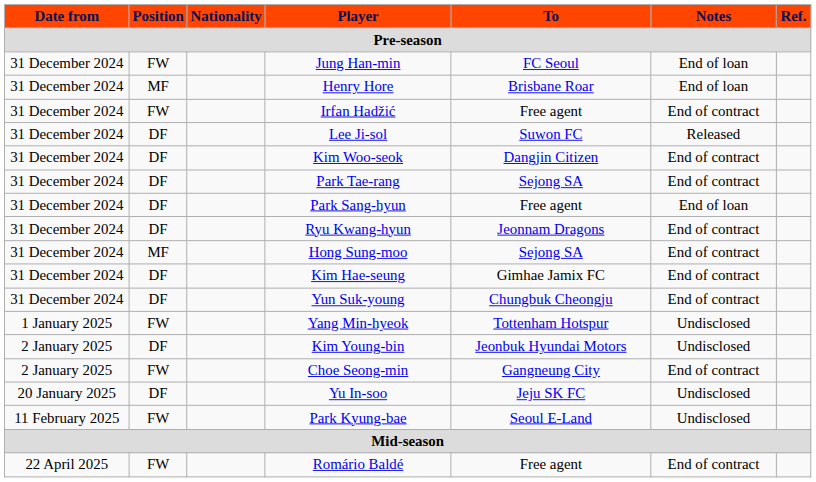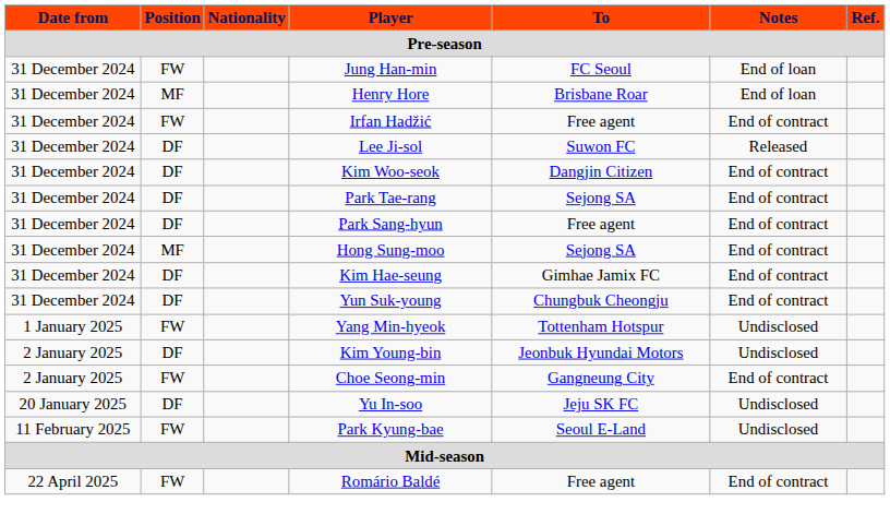 <table class="wikitable" style="text-align:center">
 <tr>
 <th style="background:#FF4500; color:#081159; width:130px;">Date from</th>
 <th style="background:#FF4500; color:#081159; width:50px;">Position</th>
 <th style="background:#FF4500; color:#081159; width:50px;">Nationality</th>
 <th style="background:#FF4500; color:#081159; width:200px;">Player</th>
 <th style="background:#FF4500; color:#081159; width:215px;">To</th>
 <th style="background:#FF4500; color:#081159; width:130px;">Notes</th>
 <th style="background:#FF4500; color:#081159; width:30px;">Ref.</th>
 </tr>
 <tr>
 <th colspan="7" style="background:#dcdcdc; text-align:center;">Pre-season</th>
 </tr>
 <tr>
 <td>31 December 2024</td>
 <td>FW</td>
 <td></td>
 <td><a href='#'>Jung Han-min</a></td>
 <td> <a href='#'>FC Seoul</a></td>
 <td>End of loan</td>
 <td></td>
 </tr>
 <tr>
 <td>31 December 2024</td>
 <td>MF</td>
 <td></td>
 <td><a href='#'>Henry Hore</a></td>
 <td> <a href='#'>Brisbane Roar</a></td>
 <td>End of loan</td>
 <td></td>
 </tr>
 <tr>
 <td>31 December 2024</td>
 <td>FW</td>
 <td></td>
 <td><a href='#'>Irfan Hadžić</a></td>
 <td>Free agent</td>
 <td>End of contract</td>
 <td></td>
 </tr>
 <tr>
 <td>31 December 2024</td>
 <td>DF</td>
 <td></td>
 <td><a href='#'>Lee Ji-sol</a></td>
 <td> <a href='#'>Suwon FC</a></td>
 <td>Released</td>
 <td></td>
 </tr>
 <tr>
 <td>31 December 2024</td>
 <td>DF</td>
 <td></td>
 <td><a href='#'>Kim Woo-seok</a></td>
 <td> <a href='#'>Dangjin Citizen</a></td>
 <td>End of contract</td>
 <td></td>
 </tr>
 <tr>
 <td>31 December 2024</td>
 <td>DF</td>
 <td></td>
 <td><a href='#'>Park Tae-rang</a></td>
 <td> <a href='#'>Sejong SA</a></td>
 <td>End of contract</td>
 <td></td>
 </tr>
 <tr>
 <td>31 December 2024</td>
 <td>DF</td>
 <td></td>
 <td><a href='#'>Park Sang-hyun</a></td>
 <td>Free agent</td>
-<td>End of loan</td>
-<td></td>
-</tr>
-<tr>
-<td>31 December 2024</td>
-<td>DF</td>
-<td></td>
-<td><a href='#'>Ryu Kwang-hyun</a></td>
-<td> <a href='#'>Jeonnam Dragons</a></td>
 <td>End of contract</td>
 <td></td>
 </tr>
 <tr>
 <td>31 December 2024</td>
 <td>MF</td>
 <td></td>
 <td><a href='#'>Hong Sung-moo</a></td>
 <td> <a href='#'>Sejong SA</a></td>
 <td>End of contract</td>
 <td></td>
 </tr>
 <tr>
 <td>31 December 2024</td>
 <td>DF</td>
 <td></td>
 <td><a href='#'>Kim Hae-seung</a></td>
 <td> Gimhae Jamix FC</td>
 <td>End of contract</td>
 <td></td>
 </tr>
 <tr>
 <td>31 December 2024</td>
 <td>DF</td>
 <td></td>
 <td><a href='#'>Yun Suk-young</a></td>
 <td> <a href='#'>Chungbuk Cheongju</a></td>
 <td>End of contract</td>
 <td></td>
 </tr>
 <tr>
 <td>1 January 2025</td>
 <td>FW</td>
 <td></td>
 <td><a href='#'>Yang Min-hyeok</a></td>
 <td> <a href='#'>Tottenham Hotspur</a></td>
 <td>Undisclosed</td>
 <td></td>
 </tr>
 <tr>
 <td>2 January 2025</td>
 <td>DF</td>
 <td></td>
 <td><a href='#'>Kim Young-bin</a></td>
 <td> <a href='#'>Jeonbuk Hyundai Motors</a></td>
 <td>Undisclosed</td>
 <td></td>
 </tr>
 <tr>
 <td>2 January 2025</td>
 <td>FW</td>
 <td></td>
 <td><a href='#'>Choe Seong-min</a></td>
 <td> <a href='#'>Gangneung City</a></td>
 <td>End of contract</td>
 <td></td>
 </tr>
 <tr>
 <td>20 January 2025</td>
 <td>DF</td>
 <td></td>
 <td><a href='#'>Yu In-soo</a></td>
 <td> <a href='#'>Jeju SK FC</a></td>
 <td>Undisclosed</td>
 <td></td>
 </tr>
 <tr>
 <td>11 February 2025</td>
 <td>FW</td>
 <td></td>
 <td><a href='#'>Park Kyung-bae</a></td>
 <td> <a href='#'>Seoul E-Land</a></td>
 <td>Undisclosed</td>
 <td></td>
 </tr>
 <tr>
 <th colspan="7" style="background:#dcdcdc; text-align:center;">Mid-season</th>
 </tr>
 <tr>
 <td>22 April 2025</td>
 <td>FW</td>
 <td></td>
 <td><a href='#'>Romário Baldé</a></td>
 <td>Free agent</td>
 <td>End of contract</td>
 <td></td>
 </tr>
 </table>
